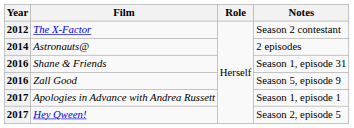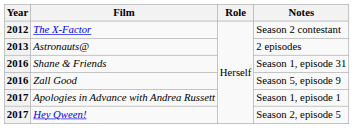 <table class="wikitable unsortable plainrowheaders">
 <tr>
 <th>Year</th>
 <th>Film</th>
 <th>Role</th>
 <th class="unsortable">Notes</th>
 </tr>
 <tr>
 <th scope="row">2012</th>
 <td><em><a href='#'>The X-Factor</a></em></td>
 <td rowspan="6">Herself</td>
 <td>Season 2 contestant</td>
 </tr>
 <tr>
-<th scope="row">2014</th>
+<th scope="row">2013</th>
 <td><em>Astronauts@</em></td>
 <td>2 episodes</td>
 </tr>
 <tr>
 <th scope="row">2016</th>
 <td><em>Shane & Friends</em></td>
 <td>Season 1, episode 31 </td>
 </tr>
 <tr>
 <th scope="row">2016</th>
 <td><em>Zall Good</em></td>
 <td>Season 5, episode 9</td>
 </tr>
 <tr>
 <th scope="row">2017</th>
 <td><em>Apologies in Advance with Andrea Russett</em></td>
 <td>Season 1, episode 1</td>
 </tr>
 <tr>
 <th scope="row">2017</th>
 <td><em><a href='#'>Hey Qween!</a></em></td>
 <td>Season 2, episode 5</td>
 </tr>
 </table>
